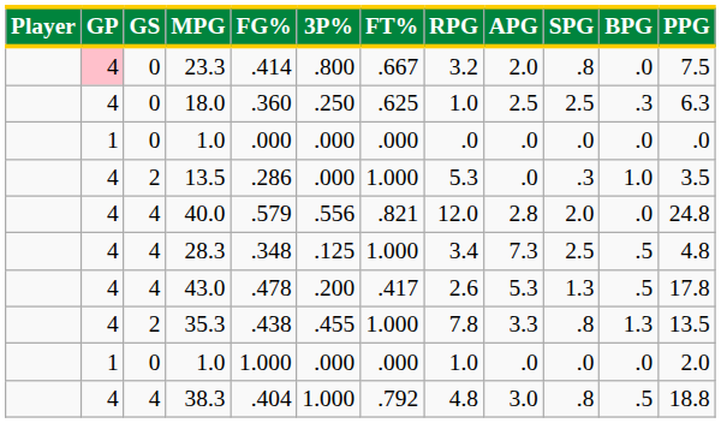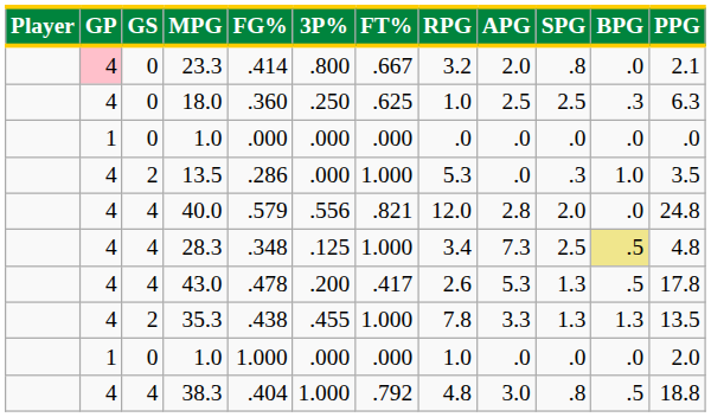 <table class="wikitable sortable" style="text-align:right;">
 <tr>
 <th style="background:#00843D; color:#FFFFFF; border-top:#FFCD00 3px solid; border-bottom:#FFCD00 3px solid;">Player</th>
 <th style="background:#00843D; color:#FFFFFF; border-top:#FFCD00 3px solid; border-bottom:#FFCD00 3px solid;">GP</th>
 <th style="background:#00843D; color:#FFFFFF; border-top:#FFCD00 3px solid; border-bottom:#FFCD00 3px solid;">GS</th>
 <th style="background:#00843D; color:#FFFFFF; border-top:#FFCD00 3px solid; border-bottom:#FFCD00 3px solid;">MPG</th>
 <th style="background:#00843D; color:#FFFFFF; border-top:#FFCD00 3px solid; border-bottom:#FFCD00 3px solid;">FG%</th>
 <th style="background:#00843D; color:#FFFFFF; border-top:#FFCD00 3px solid; border-bottom:#FFCD00 3px solid;">3P%</th>
 <th style="background:#00843D; color:#FFFFFF; border-top:#FFCD00 3px solid; border-bottom:#FFCD00 3px solid;">FT%</th>
 <th style="background:#00843D; color:#FFFFFF; border-top:#FFCD00 3px solid; border-bottom:#FFCD00 3px solid;">RPG</th>
 <th style="background:#00843D; color:#FFFFFF; border-top:#FFCD00 3px solid; border-bottom:#FFCD00 3px solid;">APG</th>
 <th style="background:#00843D; color:#FFFFFF; border-top:#FFCD00 3px solid; border-bottom:#FFCD00 3px solid;">SPG</th>
 <th style="background:#00843D; color:#FFFFFF; border-top:#FFCD00 3px solid; border-bottom:#FFCD00 3px solid;">BPG</th>
 <th style="background:#00843D; color:#FFFFFF; border-top:#FFCD00 3px solid; border-bottom:#FFCD00 3px solid;">PPG</th>
 </tr>
 <tr>
 <td></td>
 <td style="background: pink;">4</td>
 <td>0</td>
 <td>23.3</td>
 <td>.414</td>
 <td>.800</td>
 <td>.667</td>
 <td>3.2</td>
 <td>2.0</td>
 <td>.8</td>
 <td>.0</td>
-<td>7.5</td>
+<td>2.1</td>
 </tr>
 <tr>
 <td></td>
 <td>4</td>
 <td>0</td>
 <td>18.0</td>
 <td>.360</td>
 <td>.250</td>
 <td>.625</td>
 <td>1.0</td>
 <td>2.5</td>
 <td>2.5</td>
 <td>.3</td>
 <td>6.3</td>
 </tr>
 <tr>
 <td></td>
 <td>1</td>
 <td>0</td>
 <td>1.0</td>
 <td>.000</td>
 <td>.000</td>
 <td>.000</td>
 <td>.0</td>
 <td>.0</td>
 <td>.0</td>
 <td>.0</td>
 <td>.0</td>
 </tr>
 <tr>
 <td></td>
 <td>4</td>
 <td>2</td>
 <td>13.5</td>
 <td>.286</td>
 <td>.000</td>
 <td>1.000</td>
 <td>5.3</td>
 <td>.0</td>
 <td>.3</td>
 <td>1.0</td>
 <td>3.5</td>
 </tr>
 <tr>
 <td></td>
 <td>4</td>
 <td>4</td>
 <td>40.0</td>
 <td>.579</td>
 <td>.556</td>
 <td>.821</td>
 <td>12.0</td>
 <td>2.8</td>
 <td>2.0</td>
 <td>.0</td>
 <td>24.8</td>
 </tr>
 <tr>
 <td></td>
 <td>4</td>
 <td>4</td>
 <td>28.3</td>
 <td>.348</td>
 <td>.125</td>
 <td>1.000</td>
 <td>3.4</td>
 <td>7.3</td>
 <td>2.5</td>
-<td>.5</td>
+<td style="background: khaki;">.5</td>
 <td>4.8</td>
 </tr>
 <tr>
 <td></td>
 <td>4</td>
 <td>4</td>
 <td>43.0</td>
 <td>.478</td>
 <td>.200</td>
 <td>.417</td>
 <td>2.6</td>
 <td>5.3</td>
 <td>1.3</td>
 <td>.5</td>
 <td>17.8</td>
 </tr>
 <tr>
 <td></td>
 <td>4</td>
 <td>2</td>
 <td>35.3</td>
 <td>.438</td>
 <td>.455</td>
 <td>1.000</td>
 <td>7.8</td>
 <td>3.3</td>
-<td>.8</td>
+<td>1.3</td>
 <td>1.3</td>
 <td>13.5</td>
 </tr>
 <tr>
 <td></td>
 <td>1</td>
 <td>0</td>
 <td>1.0</td>
 <td>1.000</td>
 <td>.000</td>
 <td>.000</td>
 <td>1.0</td>
 <td>.0</td>
 <td>.0</td>
 <td>.0</td>
 <td>2.0</td>
 </tr>
 <tr>
 <td></td>
 <td>4</td>
 <td>4</td>
 <td>38.3</td>
 <td>.404</td>
 <td>1.000</td>
 <td>.792</td>
 <td>4.8</td>
 <td>3.0</td>
 <td>.8</td>
 <td>.5</td>
 <td>18.8</td>
 </tr>
 </table>
